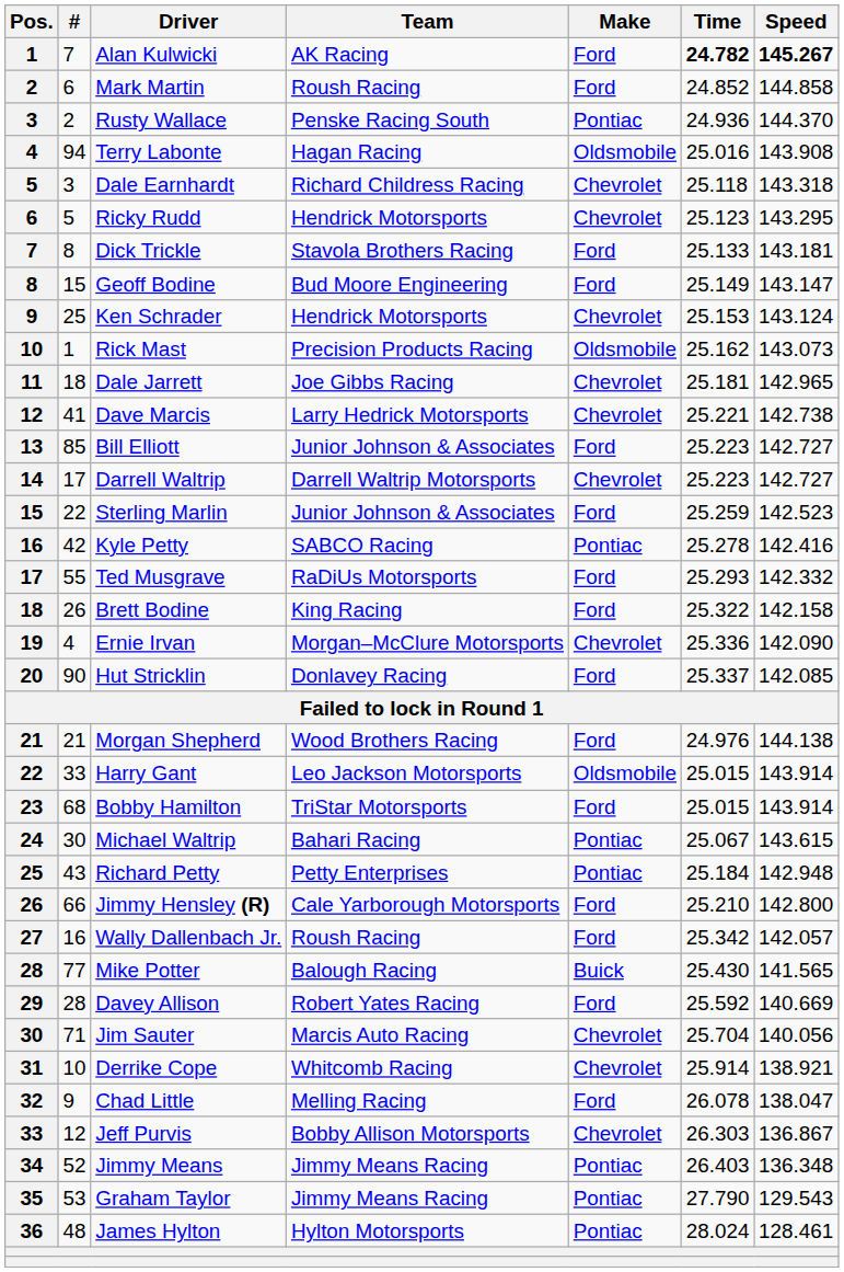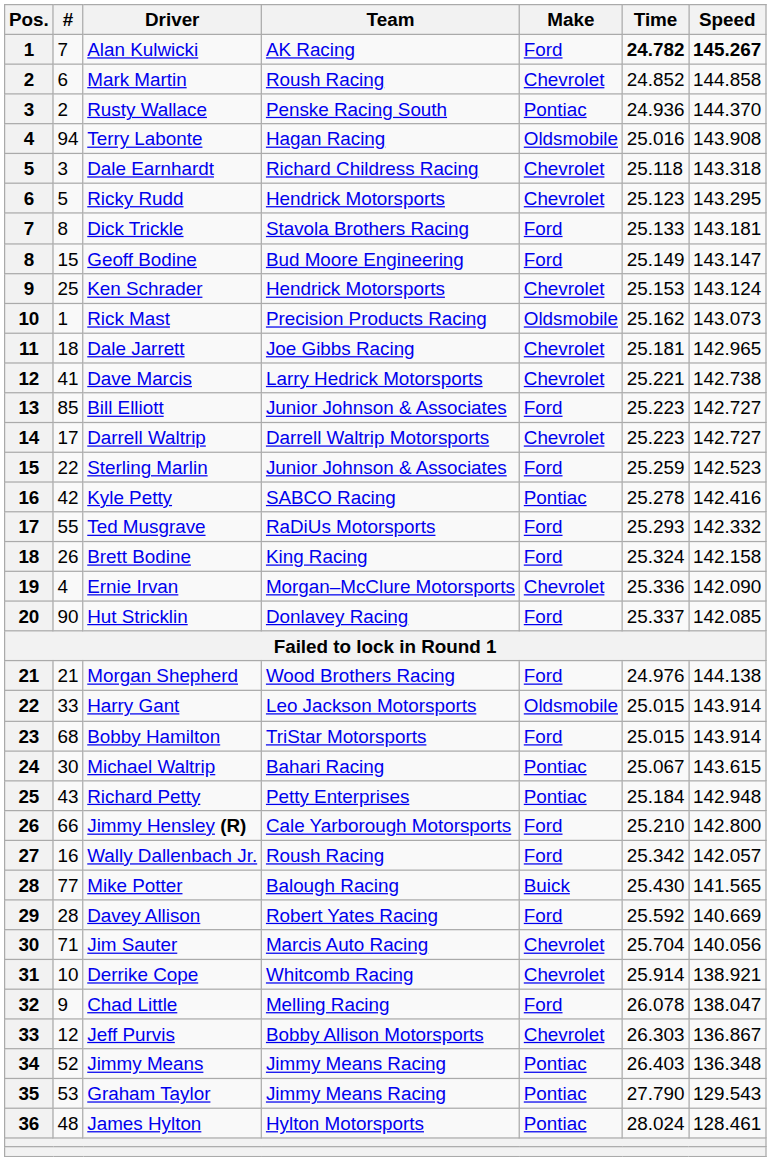 <table class="wikitable" style="font-size:95%">
 <tr>
 <th>Pos.</th>
 <th>#</th>
 <th>Driver</th>
 <th>Team</th>
 <th>Make</th>
 <th>Time</th>
 <th>Speed</th>
 </tr>
 <tr>
 <th>1</th>
 <td>7</td>
 <td><a href='#'>Alan Kulwicki</a></td>
 <td><a href='#'>AK Racing</a></td>
 <td><a href='#'>Ford</a></td>
 <td><strong>24.782</strong></td>
 <td><strong>145.267</strong></td>
 </tr>
 <tr>
 <th>2</th>
 <td>6</td>
 <td><a href='#'>Mark Martin</a></td>
 <td><a href='#'>Roush Racing</a></td>
-<td><a href='#'>Ford</a></td>
+<td><a href='#'>Chevrolet</a></td>
 <td>24.852</td>
 <td>144.858</td>
 </tr>
 <tr>
 <th>3</th>
 <td>2</td>
 <td><a href='#'>Rusty Wallace</a></td>
 <td><a href='#'>Penske Racing South</a></td>
 <td><a href='#'>Pontiac</a></td>
 <td>24.936</td>
 <td>144.370</td>
 </tr>
 <tr>
 <th>4</th>
 <td>94</td>
 <td><a href='#'>Terry Labonte</a></td>
 <td><a href='#'>Hagan Racing</a></td>
 <td><a href='#'>Oldsmobile</a></td>
 <td>25.016</td>
 <td>143.908</td>
 </tr>
 <tr>
 <th>5</th>
 <td>3</td>
 <td><a href='#'>Dale Earnhardt</a></td>
 <td><a href='#'>Richard Childress Racing</a></td>
 <td><a href='#'>Chevrolet</a></td>
 <td>25.118</td>
 <td>143.318</td>
 </tr>
 <tr>
 <th>6</th>
 <td>5</td>
 <td><a href='#'>Ricky Rudd</a></td>
 <td><a href='#'>Hendrick Motorsports</a></td>
 <td><a href='#'>Chevrolet</a></td>
 <td>25.123</td>
 <td>143.295</td>
 </tr>
 <tr>
 <th>7</th>
 <td>8</td>
 <td><a href='#'>Dick Trickle</a></td>
 <td><a href='#'>Stavola Brothers Racing</a></td>
 <td><a href='#'>Ford</a></td>
 <td>25.133</td>
 <td>143.181</td>
 </tr>
 <tr>
 <th>8</th>
 <td>15</td>
 <td><a href='#'>Geoff Bodine</a></td>
 <td><a href='#'>Bud Moore Engineering</a></td>
 <td><a href='#'>Ford</a></td>
 <td>25.149</td>
 <td>143.147</td>
 </tr>
 <tr>
 <th>9</th>
 <td>25</td>
 <td><a href='#'>Ken Schrader</a></td>
 <td><a href='#'>Hendrick Motorsports</a></td>
 <td><a href='#'>Chevrolet</a></td>
 <td>25.153</td>
 <td>143.124</td>
 </tr>
 <tr>
 <th>10</th>
 <td>1</td>
 <td><a href='#'>Rick Mast</a></td>
 <td><a href='#'>Precision Products Racing</a></td>
 <td><a href='#'>Oldsmobile</a></td>
 <td>25.162</td>
 <td>143.073</td>
 </tr>
 <tr>
 <th>11</th>
 <td>18</td>
 <td><a href='#'>Dale Jarrett</a></td>
 <td><a href='#'>Joe Gibbs Racing</a></td>
 <td><a href='#'>Chevrolet</a></td>
 <td>25.181</td>
 <td>142.965</td>
 </tr>
 <tr>
 <th>12</th>
 <td>41</td>
 <td><a href='#'>Dave Marcis</a></td>
 <td><a href='#'>Larry Hedrick Motorsports</a></td>
 <td><a href='#'>Chevrolet</a></td>
 <td>25.221</td>
 <td>142.738</td>
 </tr>
 <tr>
 <th>13</th>
 <td>85</td>
 <td><a href='#'>Bill Elliott</a></td>
 <td><a href='#'>Junior Johnson & Associates</a></td>
 <td><a href='#'>Ford</a></td>
 <td>25.223</td>
 <td>142.727</td>
 </tr>
 <tr>
 <th>14</th>
 <td>17</td>
 <td><a href='#'>Darrell Waltrip</a></td>
 <td><a href='#'>Darrell Waltrip Motorsports</a></td>
 <td><a href='#'>Chevrolet</a></td>
 <td>25.223</td>
 <td>142.727</td>
 </tr>
 <tr>
 <th>15</th>
 <td>22</td>
 <td><a href='#'>Sterling Marlin</a></td>
 <td><a href='#'>Junior Johnson & Associates</a></td>
 <td><a href='#'>Ford</a></td>
 <td>25.259</td>
 <td>142.523</td>
 </tr>
 <tr>
 <th>16</th>
 <td>42</td>
 <td><a href='#'>Kyle Petty</a></td>
 <td><a href='#'>SABCO Racing</a></td>
 <td><a href='#'>Pontiac</a></td>
 <td>25.278</td>
 <td>142.416</td>
 </tr>
 <tr>
 <th>17</th>
 <td>55</td>
 <td><a href='#'>Ted Musgrave</a></td>
 <td><a href='#'>RaDiUs Motorsports</a></td>
 <td><a href='#'>Ford</a></td>
 <td>25.293</td>
 <td>142.332</td>
 </tr>
 <tr>
 <th>18</th>
 <td>26</td>
 <td><a href='#'>Brett Bodine</a></td>
 <td><a href='#'>King Racing</a></td>
 <td><a href='#'>Ford</a></td>
-<td>25.322</td>
+<td>25.324</td>
 <td>142.158</td>
 </tr>
 <tr>
 <th>19</th>
 <td>4</td>
 <td><a href='#'>Ernie Irvan</a></td>
 <td><a href='#'>Morgan–McClure Motorsports</a></td>
 <td><a href='#'>Chevrolet</a></td>
 <td>25.336</td>
 <td>142.090</td>
 </tr>
 <tr>
 <th>20</th>
 <td>90</td>
 <td><a href='#'>Hut Stricklin</a></td>
 <td><a href='#'>Donlavey Racing</a></td>
 <td><a href='#'>Ford</a></td>
 <td>25.337</td>
 <td>142.085</td>
 </tr>
 <tr>
 <th colspan="7">Failed to lock in Round 1</th>
 </tr>
 <tr>
 <th>21</th>
 <td>21</td>
 <td><a href='#'>Morgan Shepherd</a></td>
 <td><a href='#'>Wood Brothers Racing</a></td>
 <td><a href='#'>Ford</a></td>
 <td>24.976</td>
 <td>144.138</td>
 </tr>
 <tr>
 <th>22</th>
 <td>33</td>
 <td><a href='#'>Harry Gant</a></td>
 <td><a href='#'>Leo Jackson Motorsports</a></td>
 <td><a href='#'>Oldsmobile</a></td>
 <td>25.015</td>
 <td>143.914</td>
 </tr>
 <tr>
 <th>23</th>
 <td>68</td>
 <td><a href='#'>Bobby Hamilton</a></td>
 <td><a href='#'>TriStar Motorsports</a></td>
 <td><a href='#'>Ford</a></td>
 <td>25.015</td>
 <td>143.914</td>
 </tr>
 <tr>
 <th>24</th>
 <td>30</td>
 <td><a href='#'>Michael Waltrip</a></td>
 <td><a href='#'>Bahari Racing</a></td>
 <td><a href='#'>Pontiac</a></td>
 <td>25.067</td>
 <td>143.615</td>
 </tr>
 <tr>
 <th>25</th>
 <td>43</td>
 <td><a href='#'>Richard Petty</a></td>
 <td><a href='#'>Petty Enterprises</a></td>
 <td><a href='#'>Pontiac</a></td>
 <td>25.184</td>
 <td>142.948</td>
 </tr>
 <tr>
 <th>26</th>
 <td>66</td>
 <td><a href='#'>Jimmy Hensley</a> <strong>(R)</strong></td>
 <td><a href='#'>Cale Yarborough Motorsports</a></td>
 <td><a href='#'>Ford</a></td>
 <td>25.210</td>
 <td>142.800</td>
 </tr>
 <tr>
 <th>27</th>
 <td>16</td>
 <td><a href='#'>Wally Dallenbach Jr.</a></td>
 <td><a href='#'>Roush Racing</a></td>
 <td><a href='#'>Ford</a></td>
 <td>25.342</td>
 <td>142.057</td>
 </tr>
 <tr>
 <th>28</th>
 <td>77</td>
 <td><a href='#'>Mike Potter</a></td>
 <td><a href='#'>Balough Racing</a></td>
 <td><a href='#'>Buick</a></td>
 <td>25.430</td>
 <td>141.565</td>
 </tr>
 <tr>
 <th>29</th>
 <td>28</td>
 <td><a href='#'>Davey Allison</a></td>
 <td><a href='#'>Robert Yates Racing</a></td>
 <td><a href='#'>Ford</a></td>
 <td>25.592</td>
 <td>140.669</td>
 </tr>
 <tr>
 <th>30</th>
 <td>71</td>
 <td><a href='#'>Jim Sauter</a></td>
 <td><a href='#'>Marcis Auto Racing</a></td>
 <td><a href='#'>Chevrolet</a></td>
 <td>25.704</td>
 <td>140.056</td>
 </tr>
 <tr>
 <th>31</th>
 <td>10</td>
 <td><a href='#'>Derrike Cope</a></td>
 <td><a href='#'>Whitcomb Racing</a></td>
 <td><a href='#'>Chevrolet</a></td>
 <td>25.914</td>
 <td>138.921</td>
 </tr>
 <tr>
 <th>32</th>
 <td>9</td>
 <td><a href='#'>Chad Little</a></td>
 <td><a href='#'>Melling Racing</a></td>
 <td><a href='#'>Ford</a></td>
 <td>26.078</td>
 <td>138.047</td>
 </tr>
 <tr>
 <th>33</th>
 <td>12</td>
 <td><a href='#'>Jeff Purvis</a></td>
 <td><a href='#'>Bobby Allison Motorsports</a></td>
 <td><a href='#'>Chevrolet</a></td>
 <td>26.303</td>
 <td>136.867</td>
 </tr>
 <tr>
 <th>34</th>
 <td>52</td>
 <td><a href='#'>Jimmy Means</a></td>
 <td><a href='#'>Jimmy Means Racing</a></td>
 <td><a href='#'>Pontiac</a></td>
 <td>26.403</td>
 <td>136.348</td>
 </tr>
 <tr>
 <th>35</th>
 <td>53</td>
 <td><a href='#'>Graham Taylor</a></td>
 <td><a href='#'>Jimmy Means Racing</a></td>
 <td><a href='#'>Pontiac</a></td>
 <td>27.790</td>
 <td>129.543</td>
 </tr>
 <tr>
 <th>36</th>
 <td>48</td>
 <td><a href='#'>James Hylton</a></td>
 <td><a href='#'>Hylton Motorsports</a></td>
 <td><a href='#'>Pontiac</a></td>
 <td>28.024</td>
 <td>128.461</td>
 </tr>
 <tr>
 <th colspan="7"></th>
 </tr>
 <tr>
 <th colspan="7"></th>
 </tr>
 </table>
